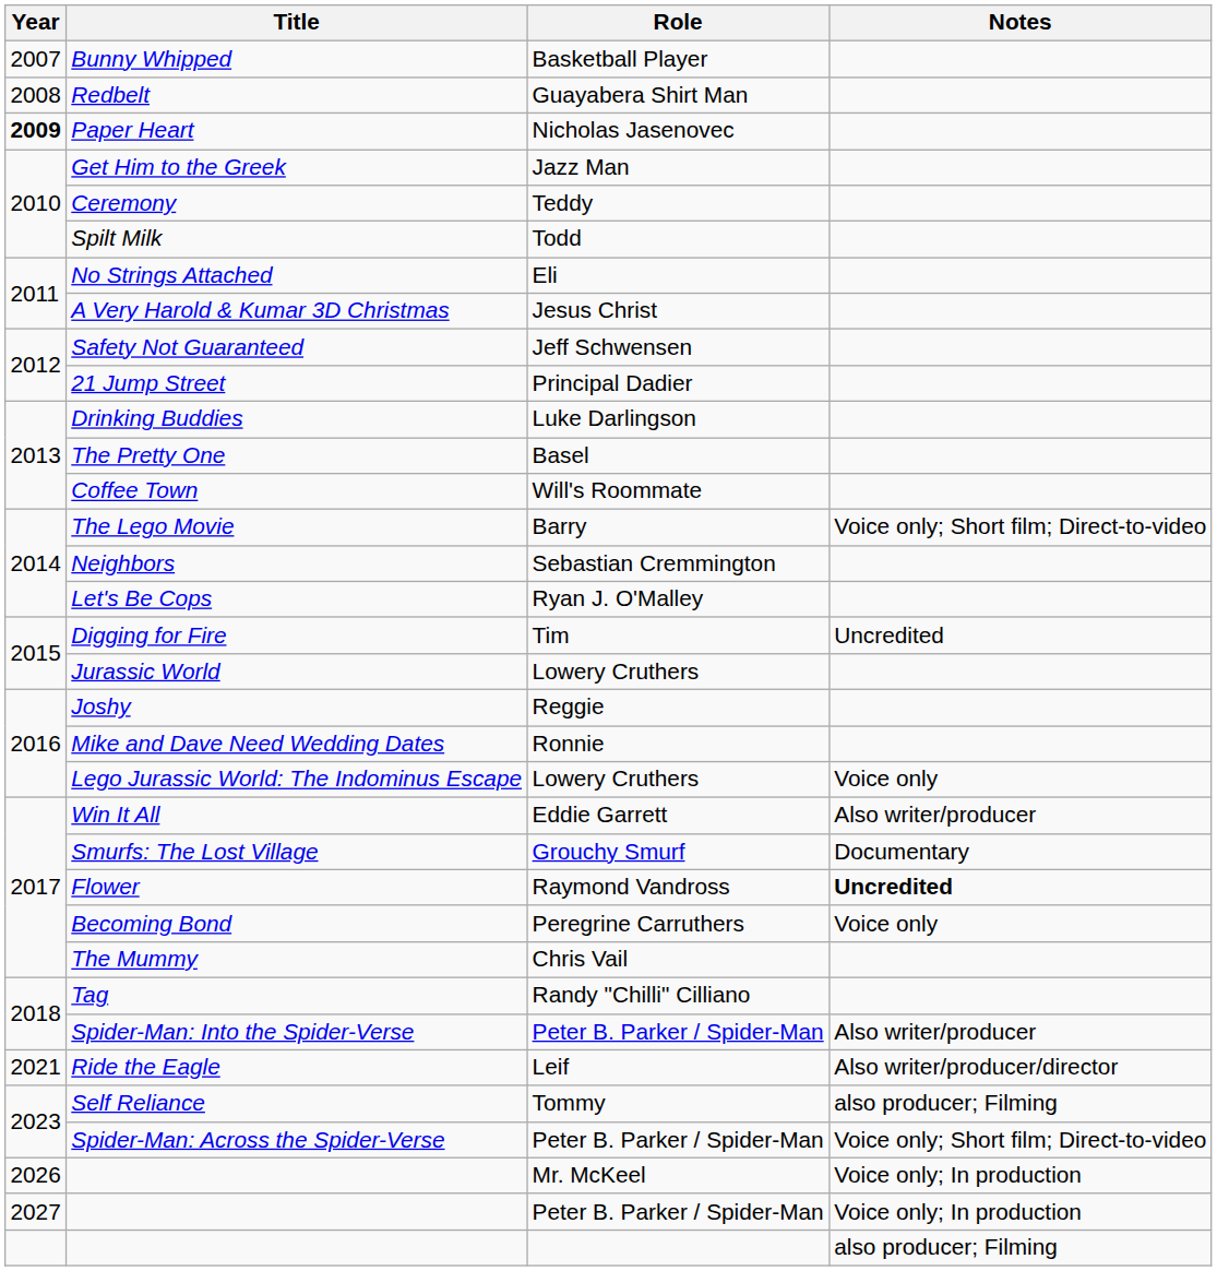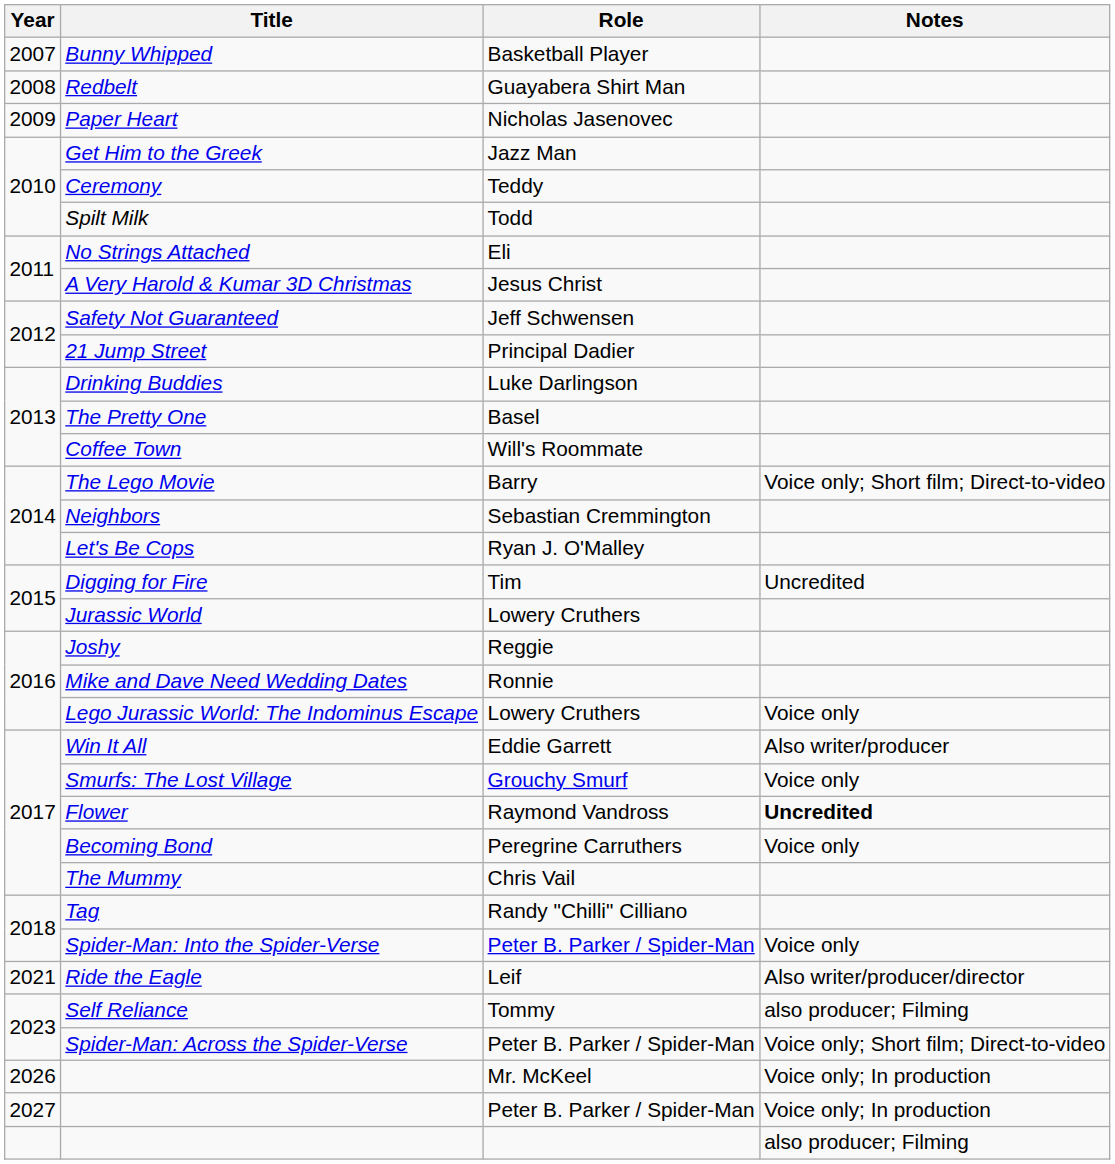 <table class="wikitable sortable plainrowheaders">
 <tr>
 <th scope="col">Year</th>
 <th scope="col">Title</th>
 <th scope="col">Role</th>
 <th scope="col" class="unsortable">Notes</th>
 </tr>
 <tr>
 <td>2007</td>
 <td><em><a href='#'>Bunny Whipped</a></em></td>
 <td>Basketball Player</td>
 <td></td>
 </tr>
 <tr>
 <td>2008</td>
 <td><em><a href='#'>Redbelt</a></em></td>
 <td>Guayabera Shirt Man</td>
 <td></td>
 </tr>
 <tr>
-<td><strong>2009</strong></td>
+<td>2009</td>
 <td><em><a href='#'>Paper Heart</a></em></td>
 <td>Nicholas Jasenovec</td>
 <td></td>
 </tr>
 <tr>
 <td rowspan="3">2010</td>
 <td><em><a href='#'>Get Him to the Greek</a></em></td>
 <td>Jazz Man</td>
 <td></td>
 </tr>
 <tr>
 <td><em><a href='#'>Ceremony</a></em></td>
 <td>Teddy</td>
 <td></td>
 </tr>
 <tr>
 <td><em>Spilt Milk</em></td>
 <td>Todd</td>
 <td></td>
 </tr>
 <tr>
 <td rowspan="2">2011</td>
 <td><em><a href='#'>No Strings Attached</a></em></td>
 <td>Eli</td>
 <td></td>
 </tr>
 <tr>
 <td><em><a href='#'>A Very Harold & Kumar 3D Christmas</a></em></td>
 <td>Jesus Christ</td>
 <td></td>
 </tr>
 <tr>
 <td rowspan="2">2012</td>
 <td><em><a href='#'>Safety Not Guaranteed</a></em></td>
 <td>Jeff Schwensen</td>
 <td></td>
 </tr>
 <tr>
 <td><em><a href='#'>21 Jump Street</a></em></td>
 <td>Principal Dadier</td>
 <td></td>
 </tr>
 <tr>
 <td rowspan="3">2013</td>
 <td><em><a href='#'>Drinking Buddies</a></em></td>
 <td>Luke Darlingson</td>
 <td></td>
 </tr>
 <tr>
 <td><em><a href='#'>The Pretty One</a></em></td>
 <td>Basel</td>
 <td></td>
 </tr>
 <tr>
 <td><em><a href='#'>Coffee Town</a></em></td>
 <td>Will's Roommate</td>
 <td></td>
 </tr>
 <tr>
 <td rowspan="3">2014</td>
 <td><em><a href='#'>The Lego Movie</a></em></td>
 <td>Barry</td>
 <td>Voice only; Short film; Direct-to-video</td>
 </tr>
 <tr>
 <td><em><a href='#'>Neighbors</a></em></td>
 <td>Sebastian Cremmington</td>
 <td></td>
 </tr>
 <tr>
 <td><em><a href='#'>Let's Be Cops</a></em></td>
 <td>Ryan J. O'Malley</td>
 <td></td>
 </tr>
 <tr>
 <td rowspan="2">2015</td>
 <td><em><a href='#'>Digging for Fire</a></em></td>
 <td>Tim</td>
 <td>Uncredited</td>
 </tr>
 <tr>
 <td><em><a href='#'>Jurassic World</a></em></td>
 <td>Lowery Cruthers</td>
 <td></td>
 </tr>
 <tr>
 <td rowspan="3">2016</td>
 <td><em><a href='#'>Joshy</a></em></td>
 <td>Reggie</td>
 <td></td>
 </tr>
 <tr>
 <td><em><a href='#'>Mike and Dave Need Wedding Dates</a></em></td>
 <td>Ronnie</td>
 <td></td>
 </tr>
 <tr>
 <td><em><a href='#'>Lego Jurassic World: The Indominus Escape</a></em></td>
 <td>Lowery Cruthers</td>
 <td>Voice only</td>
 </tr>
 <tr>
 <td rowspan="5">2017</td>
 <td><em><a href='#'>Win It All</a></em></td>
 <td>Eddie Garrett</td>
 <td>Also writer/producer</td>
 </tr>
 <tr>
 <td><em><a href='#'>Smurfs: The Lost Village</a></em></td>
 <td><a href='#'>Grouchy Smurf</a></td>
-<td>Documentary</td>
+<td>Voice only</td>
 </tr>
 <tr>
 <td><em><a href='#'>Flower</a></em></td>
 <td>Raymond Vandross</td>
 <td><strong>Uncredited</strong></td>
 </tr>
 <tr>
 <td><em><a href='#'>Becoming Bond</a></em></td>
 <td>Peregrine Carruthers</td>
 <td>Voice only</td>
 </tr>
 <tr>
 <td><em><a href='#'>The Mummy</a></em></td>
 <td>Chris Vail</td>
 <td></td>
 </tr>
 <tr>
 <td rowspan="2">2018</td>
 <td><em><a href='#'>Tag</a></em></td>
 <td>Randy "Chilli" Cilliano</td>
 <td></td>
 </tr>
 <tr>
 <td><em><a href='#'>Spider-Man: Into the Spider-Verse</a></em></td>
 <td><a href='#'>Peter B. Parker / Spider-Man</a></td>
-<td>Also writer/producer</td>
+<td>Voice only</td>
 </tr>
 <tr>
 <td>2021</td>
 <td><em><a href='#'>Ride the Eagle</a></em></td>
 <td>Leif</td>
 <td>Also writer/producer/director</td>
 </tr>
 <tr>
 <td rowspan=2>2023</td>
 <td><em><a href='#'>Self Reliance</a></em></td>
 <td>Tommy</td>
 <td>also producer; Filming </td>
 </tr>
 <tr>
 <td><em><a href='#'>Spider-Man: Across the Spider-Verse</a></em></td>
 <td>Peter B. Parker / Spider-Man</td>
 <td>Voice only; Short film; Direct-to-video</td>
 </tr>
 <tr>
 <td>2026</td>
 <td></td>
 <td>Mr. McKeel</td>
 <td>Voice only; In production</td>
 </tr>
 <tr>
 <td>2027</td>
 <td></td>
 <td>Peter B. Parker / Spider-Man</td>
 <td>Voice only; In production</td>
 </tr>
 <tr>
 <td></td>
 <td></td>
 <td></td>
 <td>also producer; Filming </td>
 </tr>
 </table>
